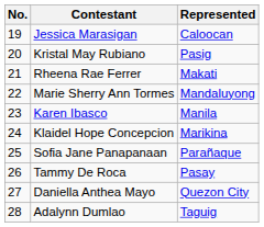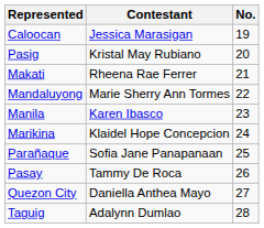 <table class="sortable wikitable">
 <tr>
+<th>Represented</th>
+<th>Contestant</th>
 <th>No.</th>
-<th>Contestant</th>
-<th>Represented</th>
 </tr>
 <tr>
+<td><a href='#'>Caloocan</a></td>
+<td><a href='#'>Jessica Marasigan</a></td>
 <td>19</td>
-<td><a href='#'>Jessica Marasigan</a></td>
-<td><a href='#'>Caloocan</a></td>
 </tr>
 <tr>
+<td><a href='#'>Pasig</a></td>
+<td>Kristal May Rubiano</td>
 <td>20</td>
-<td>Kristal May Rubiano</td>
-<td><a href='#'>Pasig</a></td>
 </tr>
 <tr>
+<td><a href='#'>Makati</a></td>
+<td>Rheena Rae Ferrer</td>
 <td>21</td>
-<td>Rheena Rae Ferrer</td>
-<td><a href='#'>Makati</a></td>
 </tr>
 <tr>
+<td><a href='#'>Mandaluyong</a></td>
+<td>Marie Sherry Ann Tormes</td>
 <td>22</td>
-<td>Marie Sherry Ann Tormes</td>
-<td><a href='#'>Mandaluyong</a></td>
 </tr>
 <tr>
+<td><a href='#'>Manila</a></td>
+<td><a href='#'>Karen Ibasco</a></td>
 <td>23</td>
-<td><a href='#'>Karen Ibasco</a></td>
-<td><a href='#'>Manila</a></td>
 </tr>
 <tr>
+<td><a href='#'>Marikina</a></td>
+<td>Klaidel Hope Concepcion</td>
 <td>24</td>
-<td>Klaidel Hope Concepcion</td>
-<td><a href='#'>Marikina</a></td>
 </tr>
 <tr>
+<td><a href='#'>Parañaque</a></td>
+<td>Sofia Jane Panapanaan</td>
 <td>25</td>
-<td>Sofia Jane Panapanaan</td>
-<td><a href='#'>Parañaque</a></td>
 </tr>
 <tr>
+<td><a href='#'>Pasay</a></td>
+<td>Tammy De Roca</td>
 <td>26</td>
-<td>Tammy De Roca</td>
-<td><a href='#'>Pasay</a></td>
 </tr>
 <tr>
+<td><a href='#'>Quezon City</a></td>
+<td>Daniella Anthea Mayo</td>
 <td>27</td>
-<td>Daniella Anthea Mayo</td>
-<td><a href='#'>Quezon City</a></td>
 </tr>
 <tr>
+<td><a href='#'>Taguig</a></td>
+<td>Adalynn Dumlao</td>
 <td>28</td>
-<td>Adalynn Dumlao</td>
-<td><a href='#'>Taguig</a></td>
 </tr>
 </table>
